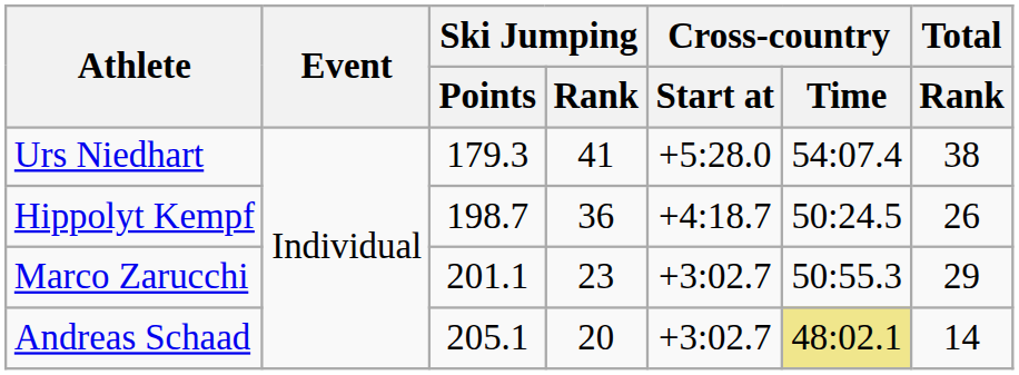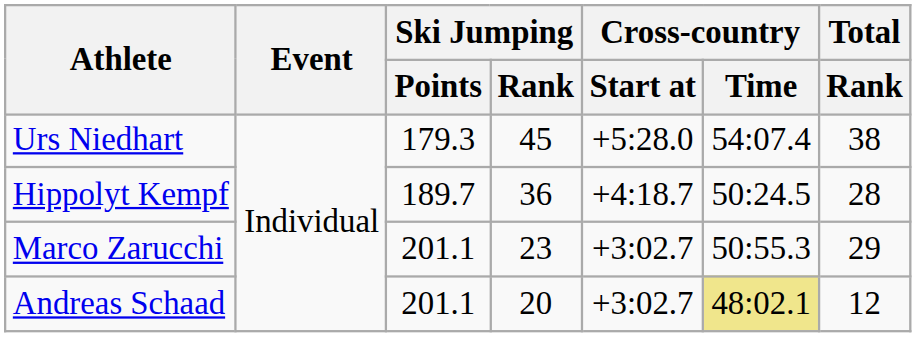 <table class="wikitable" style="font-size:90%">
 <tr>
 <th rowspan="2">Athlete</th>
 <th rowspan="2">Event</th>
 <th colspan="2">Ski Jumping</th>
 <th colspan="2">Cross-country</th>
 <th colspan="2">Total</th>
 </tr>
 <tr>
 <th>Points</th>
 <th>Rank</th>
 <th>Start at</th>
 <th>Time</th>
 <th>Rank</th>
 </tr>
 <tr>
 <td><a href='#'>Urs Niedhart</a></td>
 <td rowspan="4">Individual</td>
 <td align="center">179.3</td>
-<td align="center">41</td>
+<td align="center">45</td>
 <td align="center">+5:28.0</td>
 <td align="center">54:07.4</td>
 <td align="center">38</td>
 </tr>
 <tr>
 <td><a href='#'>Hippolyt Kempf</a></td>
-<td align="center">198.7</td>
+<td align="center">189.7</td>
 <td align="center">36</td>
 <td align="center">+4:18.7</td>
 <td align="center">50:24.5</td>
-<td align="center">26</td>
+<td align="center">28</td>
 </tr>
 <tr>
 <td><a href='#'>Marco Zarucchi</a></td>
 <td align="center">201.1</td>
 <td align="center">23</td>
 <td align="center">+3:02.7</td>
 <td align="center">50:55.3</td>
 <td align="center">29</td>
 </tr>
 <tr>
 <td><a href='#'>Andreas Schaad</a></td>
-<td align="center">205.1</td>
+<td align="center">201.1</td>
 <td align="center">20</td>
 <td align="center">+3:02.7</td>
 <td align="center" style="background: khaki;">48:02.1</td>
-<td align="center">14</td>
+<td align="center">12</td>
 </tr>
 </table>
